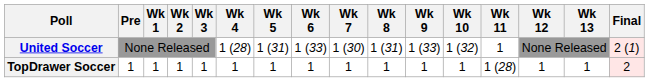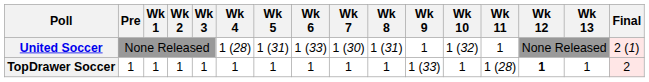 <table class="wikitable" style="white-space:nowrap;text-align:center;">
 <tr>
 <th>Poll</th>
 <th>Pre</th>
 <th>Wk<br>1</th>
 <th>Wk<br>2</th>
 <th>Wk<br>3</th>
 <th>Wk<br>4</th>
 <th>Wk<br>5</th>
 <th>Wk<br>6</th>
 <th>Wk<br>7</th>
 <th>Wk<br>8</th>
 <th>Wk<br>9</th>
 <th>Wk<br>10</th>
 <th>Wk<br>11</th>
 <th>Wk<br>12</th>
 <th>Wk<br>13</th>
 <th>Final<br></th>
 </tr>
 <tr>
 <th><a href='#'>United Soccer</a></th>
 <td colspan=4 style="background:#999;">None Released</td>
 <td style="background:#FFFFFF;">1 (<em>28</em>)</td>
 <td style="background:#FFFFFF;">1 (<em>31</em>)</td>
 <td style="background:#FFFFFF;">1 (<em>33</em>)</td>
 <td style="background:#FFFFFF;">1 (<em>30</em>)</td>
 <td style="background:#FFFFFF;">1 (<em>31</em>)</td>
-<td style="background:#FFFFFF;">1 (<em>33</em>)</td>
+<td style="background:#FFFFFF;">1</td>
 <td style="background:#FFFFFF;">1 (<em>32</em>)</td>
 <td style="background:#FFFFFF;">1</td>
 <td colspan=2 style="background:#999;">None Released</td>
 <td style="background:#FFE6E6;">2 (<em>1</em>)</td>
 </tr>
 <tr>
 <th>TopDrawer Soccer </th>
 <td style="background:#FFFFFF;">1</td>
 <td style="background:#FFFFFF;">1</td>
 <td style="background:#FFFFFF;">1</td>
 <td style="background:#FFFFFF;">1</td>
 <td style="background:#FFFFFF;">1</td>
 <td style="background:#FFFFFF;">1</td>
 <td style="background:#FFFFFF;">1</td>
 <td style="background:#FFFFFF;">1</td>
 <td style="background:#FFFFFF;">1</td>
-<td style="background:#FFFFFF;">1</td>
+<td style="background:#FFFFFF;">1 (<em>33</em>)</td>
 <td style="background:#FFFFFF;">1</td>
 <td style="background:#FFFFFF;">1 (<em>28</em>)</td>
-<td style="background:#FFFFFF;">1</td>
+<td style="background:#FFFFFF;"><strong>1</strong></td>
 <td style="background:#FFFFFF;">1</td>
 <td style="background:#FFE6E6;">2</td>
 </tr>
 </table>
